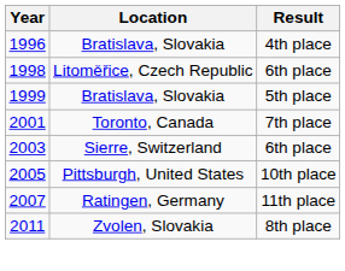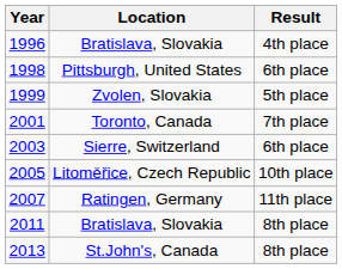 <table class="wikitable" style="text-align:center;">
 <tr>
 <th>Year</th>
 <th>Location</th>
 <th>Result</th>
 </tr>
 <tr>
 <td><a href='#'>1996</a></td>
 <td><a href='#'>Bratislava</a>, Slovakia</td>
 <td>4th place</td>
 </tr>
 <tr>
 <td><a href='#'>1998</a></td>
-<td><a href='#'>Litoměřice</a>, Czech Republic</td>
+<td><a href='#'>Pittsburgh</a>, United States</td>
 <td>6th place</td>
 </tr>
 <tr>
 <td><a href='#'>1999</a></td>
-<td><a href='#'>Bratislava</a>, Slovakia</td>
+<td><a href='#'>Zvolen</a>, Slovakia</td>
 <td>5th place</td>
 </tr>
 <tr>
 <td><a href='#'>2001</a></td>
 <td><a href='#'>Toronto</a>, Canada</td>
 <td>7th place</td>
 </tr>
 <tr>
 <td><a href='#'>2003</a></td>
 <td><a href='#'>Sierre</a>, Switzerland</td>
 <td>6th place</td>
 </tr>
 <tr>
 <td><a href='#'>2005</a></td>
-<td><a href='#'>Pittsburgh</a>, United States</td>
+<td><a href='#'>Litoměřice</a>, Czech Republic</td>
 <td>10th place</td>
 </tr>
 <tr>
 <td><a href='#'>2007</a></td>
 <td><a href='#'>Ratingen</a>, Germany</td>
 <td>11th place</td>
 </tr>
 <tr>
 <td><a href='#'>2011</a></td>
-<td><a href='#'>Zvolen</a>, Slovakia</td>
+<td><a href='#'>Bratislava</a>, Slovakia</td>
+<td>8th place</td>
+</tr>
+<tr>
+<td><a href='#'>2013</a></td>
+<td><a href='#'>St.John's</a>, Canada</td>
 <td>8th place</td>
 </tr>
 </table>
